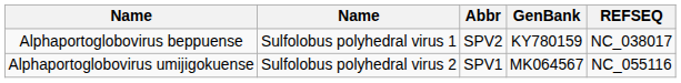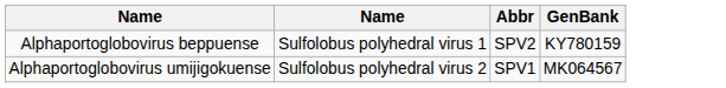 <table class="wikitable" style="text-align:center">
 <tr>
 <th>Name</th>
 <th>Name</th>
 <th>Abbr</th>
 <th>GenBank</th>
-<th>REFSEQ</th>
 </tr>
 <tr>
 <td>Alphaportoglobovirus beppuense</td>
 <td>Sulfolobus polyhedral virus 1</td>
 <td>SPV2</td>
 <td>KY780159</td>
-<td>NC_038017</td>
 </tr>
 <tr>
 <td>Alphaportoglobovirus umijigokuense</td>
 <td>Sulfolobus polyhedral virus 2</td>
 <td>SPV1</td>
 <td>MK064567</td>
-<td>NC_055116</td>
 </tr>
 </table>
